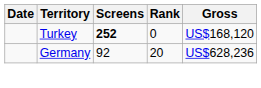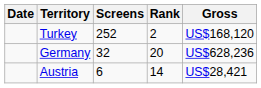 <table class="wikitable sortable" align="center" style="margin:auto;">
 <tr>
 <th>Date</th>
 <th>Territory</th>
 <th>Screens</th>
 <th>Rank</th>
 <th>Gross</th>
 </tr>
 <tr>
 <td></td>
 <td><a href='#'>Turkey</a></td>
-<td><strong>252</strong></td>
-<td>0</td>
+<td>252</td>
+<td>2</td>
 <td><a href='#'>US$</a>168,120</td>
 </tr>
 <tr>
 <td></td>
 <td><a href='#'>Germany</a></td>
-<td>92</td>
+<td>32</td>
 <td>20</td>
 <td><a href='#'>US$</a>628,236</td>
 </tr>
+<tr>
+<td></td>
+<td><a href='#'>Austria</a></td>
+<td>6</td>
+<td>14</td>
+<td><a href='#'>US$</a>28,421</td>
+</tr>
 </table>
